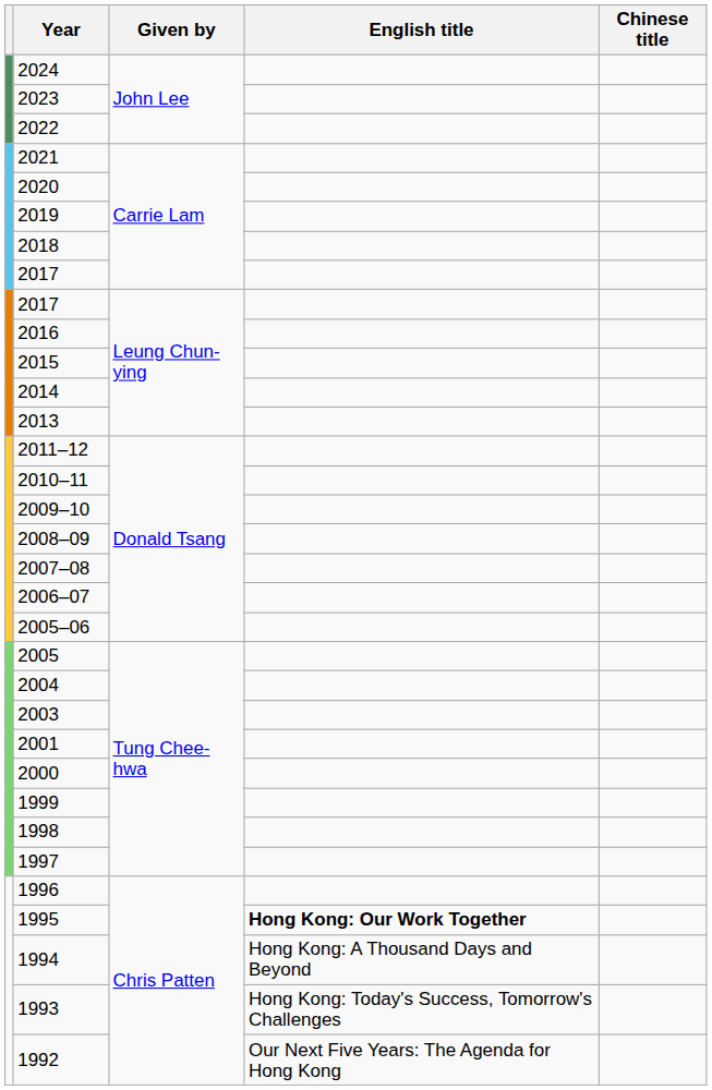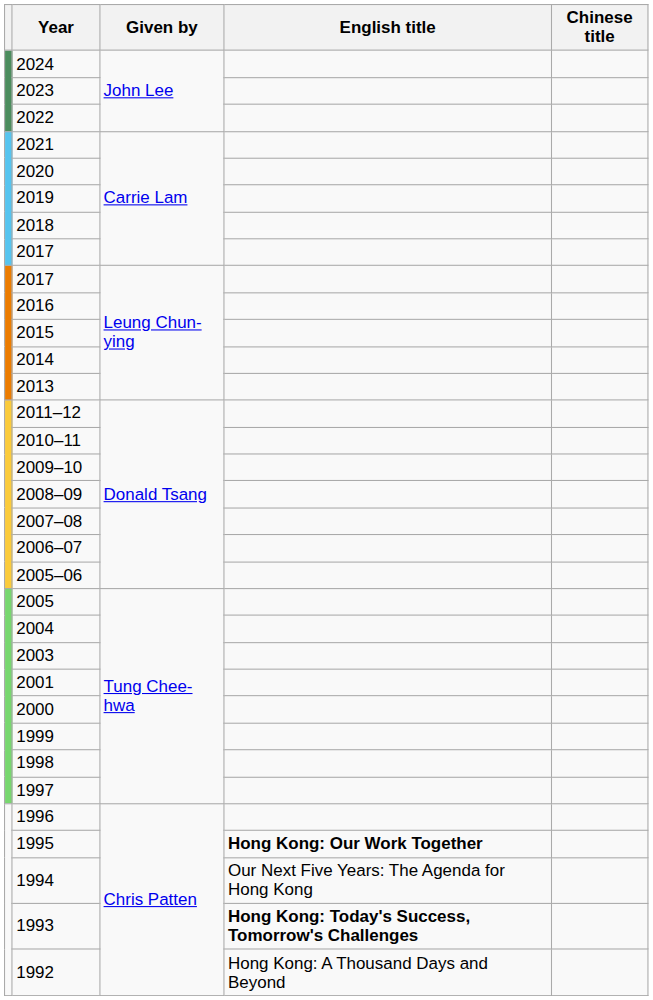 <table class="wikitable" style="text-align:left;">
 <tr>
 <th></th>
 <th width=75px>Year</th>
 <th width=110px>Given by</th>
 <th>English title</th>
 <th>Chinese title</th>
 </tr>
 <tr>
 <td rowspan="3" bgcolor="#4c8d5e"></td>
 <td>2024</td>
 <td rowspan="3"><a href='#'>John Lee</a></td>
 <td></td>
 <td></td>
 </tr>
 <tr>
 <td>2023</td>
 <td></td>
 <td></td>
 </tr>
 <tr>
 <td>2022</td>
 <td></td>
 <td></td>
 </tr>
 <tr>
 <td rowspan="5" bgcolor="#56C4EF"></td>
 <td>2021</td>
 <td rowspan="5"><a href='#'>Carrie Lam</a></td>
 <td></td>
 <td></td>
 </tr>
 <tr>
 <td>2020</td>
 <td></td>
 <td></td>
 </tr>
 <tr>
 <td>2019</td>
 <td></td>
 <td></td>
 </tr>
 <tr>
 <td>2018</td>
 <td></td>
 <td></td>
 </tr>
 <tr>
 <td>2017</td>
 <td></td>
 <td></td>
 </tr>
 <tr>
 <td rowspan="5" bgcolor="#EC7C00"></td>
 <td>2017</td>
 <td rowspan="5"><a href='#'>Leung Chun-ying</a></td>
 <td></td>
 <td></td>
 </tr>
 <tr>
 <td>2016</td>
 <td></td>
 <td></td>
 </tr>
 <tr>
 <td>2015</td>
 <td></td>
 <td></td>
 </tr>
 <tr>
 <td>2014</td>
 <td></td>
 <td></td>
 </tr>
 <tr>
 <td>2013</td>
 <td></td>
 <td></td>
 </tr>
 <tr>
 <td rowspan="7" bgcolor="#FBCB3B"></td>
 <td>2011–12</td>
 <td rowspan="7"><a href='#'>Donald Tsang</a></td>
 <td></td>
 <td></td>
 </tr>
 <tr>
 <td>2010–11</td>
 <td></td>
 <td></td>
 </tr>
 <tr>
 <td>2009–10</td>
 <td></td>
 <td></td>
 </tr>
 <tr>
 <td>2008–09</td>
 <td></td>
 <td></td>
 </tr>
 <tr>
 <td>2007–08</td>
 <td></td>
 <td></td>
 </tr>
 <tr>
 <td>2006–07</td>
 <td></td>
 <td></td>
 </tr>
 <tr>
 <td>2005–06</td>
 <td></td>
 <td></td>
 </tr>
 <tr>
 <td rowspan="8" bgcolor="#78D76F"></td>
 <td>2005</td>
 <td rowspan="8"><a href='#'>Tung Chee-hwa</a></td>
 <td></td>
 <td></td>
 </tr>
 <tr>
 <td>2004</td>
 <td></td>
 <td></td>
 </tr>
 <tr>
 <td>2003</td>
 <td></td>
 <td></td>
 </tr>
 <tr>
 <td>2001</td>
 <td></td>
 <td></td>
 </tr>
 <tr>
 <td>2000</td>
 <td></td>
 <td></td>
 </tr>
 <tr>
 <td>1999</td>
 <td></td>
 <td></td>
 </tr>
 <tr>
 <td>1998</td>
 <td></td>
 <td></td>
 </tr>
 <tr>
 <td>1997</td>
 <td></td>
 <td></td>
 </tr>
 <tr>
 <td rowspan="5"></td>
 <td>1996</td>
 <td rowspan="5"><a href='#'>Chris Patten</a></td>
 <td></td>
 <td></td>
 </tr>
 <tr>
 <td>1995</td>
 <td><strong>Hong Kong: Our Work Together</strong></td>
 <td></td>
 </tr>
 <tr>
 <td>1994</td>
-<td>Hong Kong: A Thousand Days and Beyond</td>
+<td>Our Next Five Years: The Agenda for Hong Kong</td>
 <td></td>
 </tr>
 <tr>
 <td>1993</td>
-<td>Hong Kong: Today's Success, Tomorrow's Challenges</td>
+<td><strong>Hong Kong: Today's Success, Tomorrow's Challenges</strong></td>
 <td></td>
 </tr>
 <tr>
 <td>1992</td>
-<td>Our Next Five Years: The Agenda for Hong Kong</td>
+<td>Hong Kong: A Thousand Days and Beyond</td>
 <td></td>
 </tr>
 </table>
